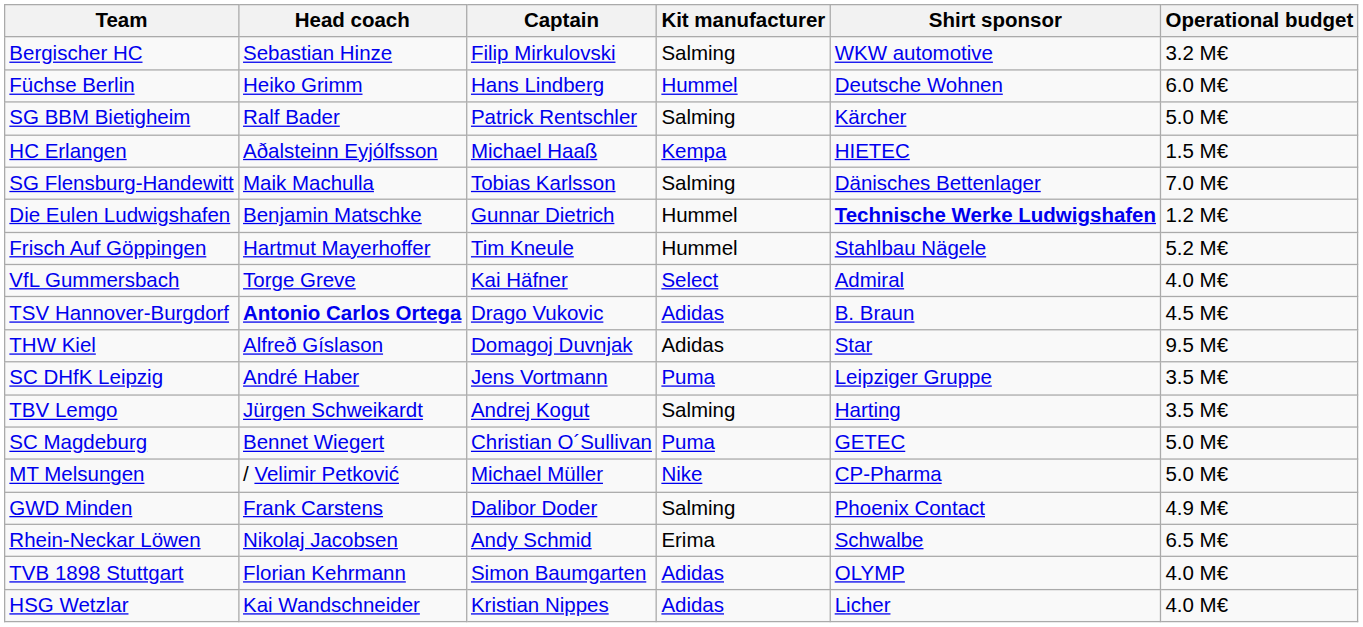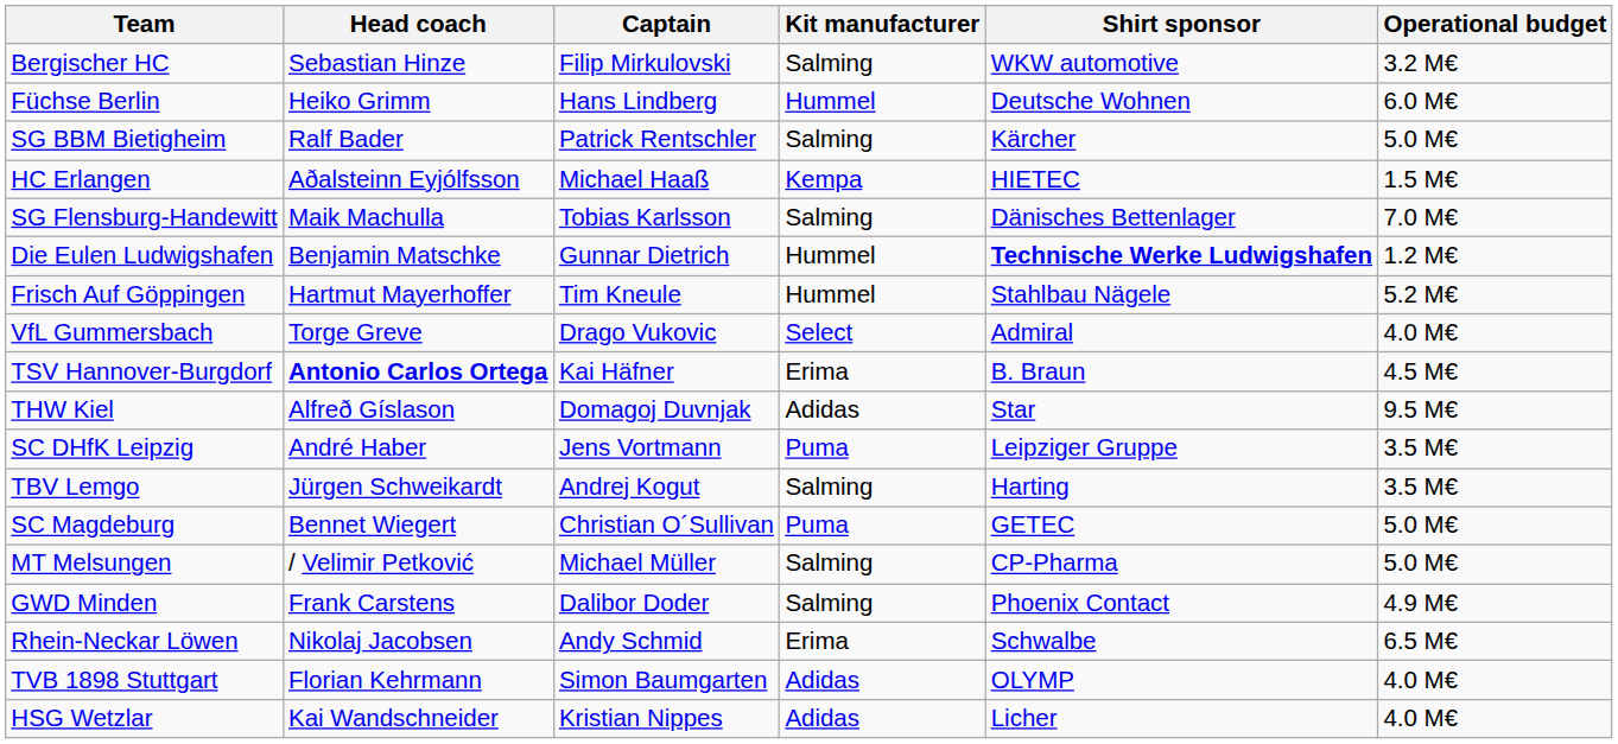 <table class="wikitable sortable">
 <tr>
 <th>Team</th>
 <th>Head coach</th>
 <th>Captain</th>
 <th>Kit manufacturer</th>
 <th>Shirt sponsor</th>
 <th>Operational budget</th>
 </tr>
 <tr>
 <td><a href='#'>Bergischer HC</a></td>
 <td> <a href='#'>Sebastian Hinze</a></td>
 <td> <a href='#'>Filip Mirkulovski</a></td>
 <td>Salming</td>
 <td><a href='#'>WKW automotive</a></td>
 <td>3.2 M€</td>
 </tr>
 <tr>
 <td><a href='#'>Füchse Berlin</a></td>
 <td> <a href='#'>Heiko Grimm</a></td>
 <td> <a href='#'>Hans Lindberg</a></td>
 <td><a href='#'>Hummel</a></td>
 <td><a href='#'>Deutsche Wohnen</a></td>
 <td>6.0 M€</td>
 </tr>
 <tr>
 <td><a href='#'>SG BBM Bietigheim</a></td>
 <td> <a href='#'>Ralf Bader</a></td>
 <td> <a href='#'>Patrick Rentschler</a></td>
 <td>Salming</td>
 <td><a href='#'>Kärcher</a></td>
 <td>5.0 M€</td>
 </tr>
 <tr>
 <td><a href='#'>HC Erlangen</a></td>
 <td> <a href='#'>Aðalsteinn Eyjólfsson</a></td>
 <td> <a href='#'>Michael Haaß</a></td>
 <td><a href='#'>Kempa</a></td>
 <td><a href='#'>HIETEC</a></td>
 <td>1.5 M€</td>
 </tr>
 <tr>
 <td><a href='#'>SG Flensburg-Handewitt</a></td>
 <td> <a href='#'>Maik Machulla</a></td>
 <td> <a href='#'>Tobias Karlsson</a></td>
 <td>Salming</td>
 <td><a href='#'>Dänisches Bettenlager</a></td>
 <td>7.0 M€</td>
 </tr>
 <tr>
 <td><a href='#'>Die Eulen Ludwigshafen</a></td>
 <td> <a href='#'>Benjamin Matschke</a></td>
 <td> <a href='#'>Gunnar Dietrich</a></td>
 <td>Hummel</td>
 <td><strong><a href='#'>Technische Werke Ludwigshafen</a></strong></td>
 <td>1.2 M€</td>
 </tr>
 <tr>
 <td><a href='#'>Frisch Auf Göppingen</a></td>
 <td> <a href='#'>Hartmut Mayerhoffer</a></td>
 <td> <a href='#'>Tim Kneule</a></td>
 <td>Hummel</td>
 <td><a href='#'>Stahlbau Nägele</a></td>
 <td>5.2 M€</td>
 </tr>
 <tr>
 <td><a href='#'>VfL Gummersbach</a></td>
 <td> <a href='#'>Torge Greve</a></td>
-<td> <a href='#'>Kai Häfner</a></td>
+<td> <a href='#'>Drago Vukovic</a></td>
 <td><a href='#'>Select</a></td>
 <td><a href='#'>Admiral</a></td>
 <td>4.0 M€</td>
 </tr>
 <tr>
 <td><a href='#'>TSV Hannover-Burgdorf</a></td>
 <td><strong> <a href='#'>Antonio Carlos Ortega</a></strong></td>
-<td> <a href='#'>Drago Vukovic</a></td>
-<td><a href='#'>Adidas</a></td>
+<td> <a href='#'>Kai Häfner</a></td>
+<td>Erima</td>
 <td><a href='#'>B. Braun</a></td>
 <td>4.5 M€</td>
 </tr>
 <tr>
 <td><a href='#'>THW Kiel</a></td>
 <td> <a href='#'>Alfreð Gíslason</a></td>
 <td> <a href='#'>Domagoj Duvnjak</a></td>
 <td>Adidas</td>
 <td><a href='#'>Star</a></td>
 <td>9.5 M€</td>
 </tr>
 <tr>
 <td><a href='#'>SC DHfK Leipzig</a></td>
 <td> <a href='#'>André Haber</a></td>
 <td> <a href='#'>Jens Vortmann</a></td>
 <td><a href='#'>Puma</a></td>
 <td><a href='#'>Leipziger Gruppe</a></td>
 <td>3.5 M€</td>
 </tr>
 <tr>
 <td><a href='#'>TBV Lemgo</a></td>
 <td> <a href='#'>Jürgen Schweikardt</a></td>
 <td> <a href='#'>Andrej Kogut</a></td>
 <td>Salming</td>
 <td><a href='#'>Harting</a></td>
 <td>3.5 M€</td>
 </tr>
 <tr>
 <td><a href='#'>SC Magdeburg</a></td>
 <td> <a href='#'>Bennet Wiegert</a></td>
 <td> <a href='#'>Christian O´Sullivan</a></td>
 <td><a href='#'>Puma</a></td>
 <td><a href='#'>GETEC</a></td>
 <td>5.0 M€</td>
 </tr>
 <tr>
 <td><a href='#'>MT Melsungen</a></td>
 <td>/ <a href='#'>Velimir Petković</a></td>
 <td> <a href='#'>Michael Müller</a></td>
-<td><a href='#'>Nike</a></td>
+<td>Salming</td>
 <td><a href='#'>CP-Pharma</a></td>
 <td>5.0 M€</td>
 </tr>
 <tr>
 <td><a href='#'>GWD Minden</a></td>
 <td> <a href='#'>Frank Carstens</a></td>
 <td> <a href='#'>Dalibor Doder</a></td>
 <td>Salming</td>
 <td><a href='#'>Phoenix Contact</a></td>
 <td>4.9 M€</td>
 </tr>
 <tr>
 <td><a href='#'>Rhein-Neckar Löwen</a></td>
 <td> <a href='#'>Nikolaj Jacobsen</a></td>
 <td> <a href='#'>Andy Schmid</a></td>
 <td>Erima</td>
 <td><a href='#'>Schwalbe</a></td>
 <td>6.5 M€</td>
 </tr>
 <tr>
 <td><a href='#'>TVB 1898 Stuttgart</a></td>
 <td> <a href='#'>Florian Kehrmann</a></td>
 <td> <a href='#'>Simon Baumgarten</a></td>
 <td><a href='#'>Adidas</a></td>
 <td><a href='#'>OLYMP</a></td>
 <td>4.0 M€</td>
 </tr>
 <tr>
 <td><a href='#'>HSG Wetzlar</a></td>
 <td> <a href='#'>Kai Wandschneider</a></td>
 <td> <a href='#'>Kristian Nippes</a></td>
 <td><a href='#'>Adidas</a></td>
 <td><a href='#'>Licher</a></td>
 <td>4.0 M€</td>
 </tr>
 </table>
